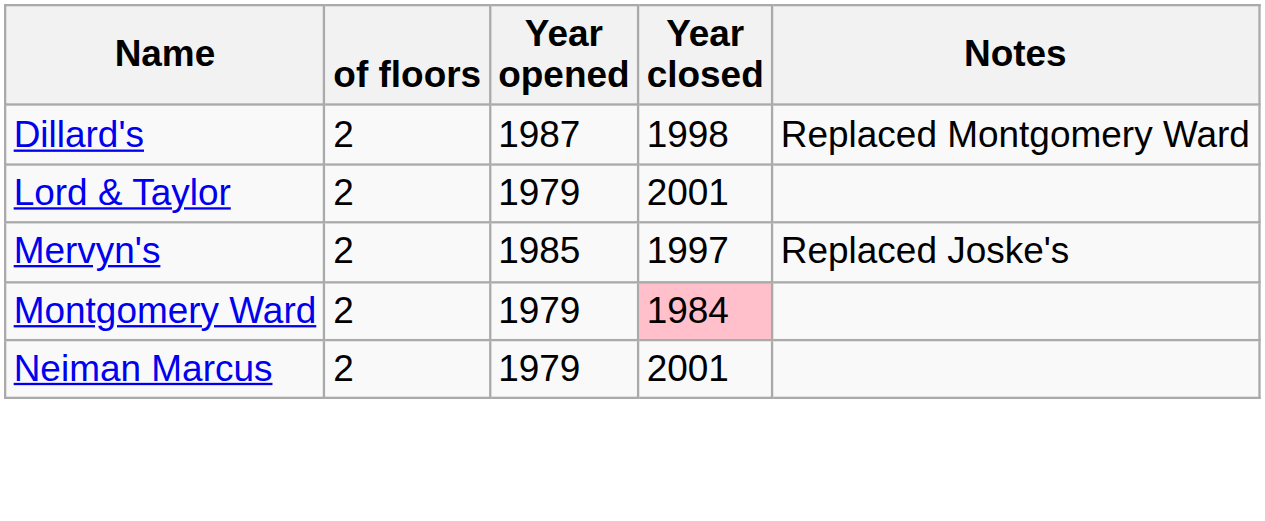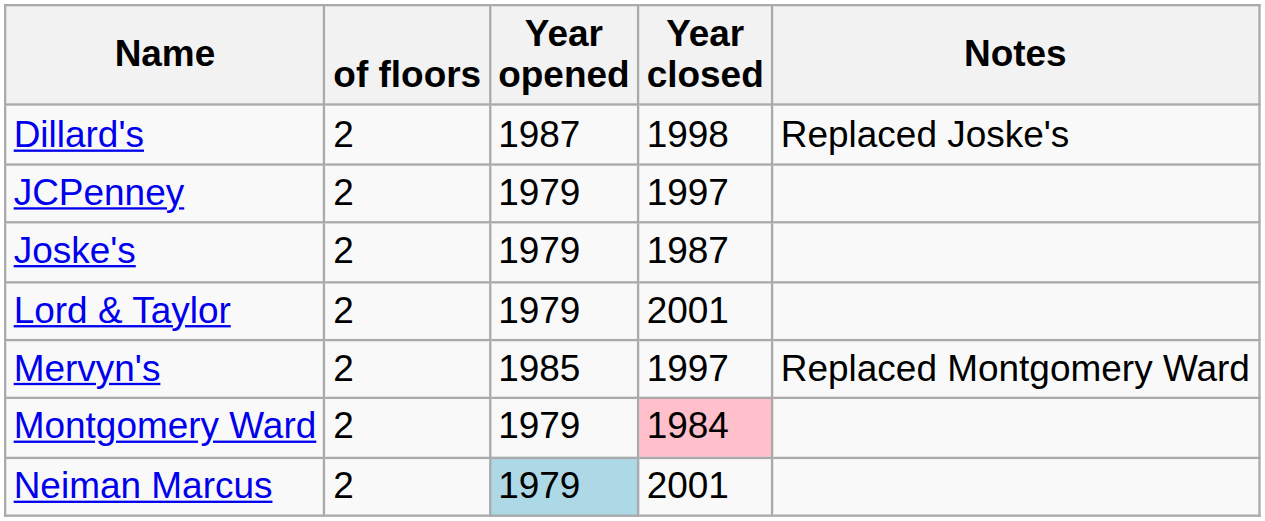 <table class="wikitable sortable">
 <tr>
 <th>Name</th>
 <th><br>of floors</th>
 <th>Year<br>opened</th>
 <th>Year<br>closed</th>
 <th class="unsortable">Notes</th>
 </tr>
 <tr>
 <td><a href='#'>Dillard's</a></td>
 <td>2</td>
 <td>1987</td>
 <td>1998</td>
-<td>Replaced Montgomery Ward</td>
+<td>Replaced Joske's</td>
+</tr>
+<tr>
+<td><a href='#'>JCPenney</a></td>
+<td>2</td>
+<td>1979</td>
+<td>1997</td>
+<td></td>
+</tr>
+<tr>
+<td><a href='#'>Joske's</a></td>
+<td>2</td>
+<td>1979</td>
+<td>1987</td>
+<td></td>
 </tr>
 <tr>
 <td><a href='#'>Lord & Taylor</a></td>
 <td>2</td>
 <td>1979</td>
 <td>2001</td>
 <td></td>
 </tr>
 <tr>
 <td><a href='#'>Mervyn's</a></td>
 <td>2</td>
 <td>1985</td>
 <td>1997</td>
-<td>Replaced Joske's</td>
+<td>Replaced Montgomery Ward</td>
 </tr>
 <tr>
 <td><a href='#'>Montgomery Ward</a></td>
 <td>2</td>
 <td>1979</td>
 <td style="background: pink;">1984</td>
 <td></td>
 </tr>
 <tr>
 <td><a href='#'>Neiman Marcus</a></td>
 <td>2</td>
-<td>1979</td>
+<td style="background: lightblue;">1979</td>
 <td>2001</td>
 <td></td>
 </tr>
 </table>
